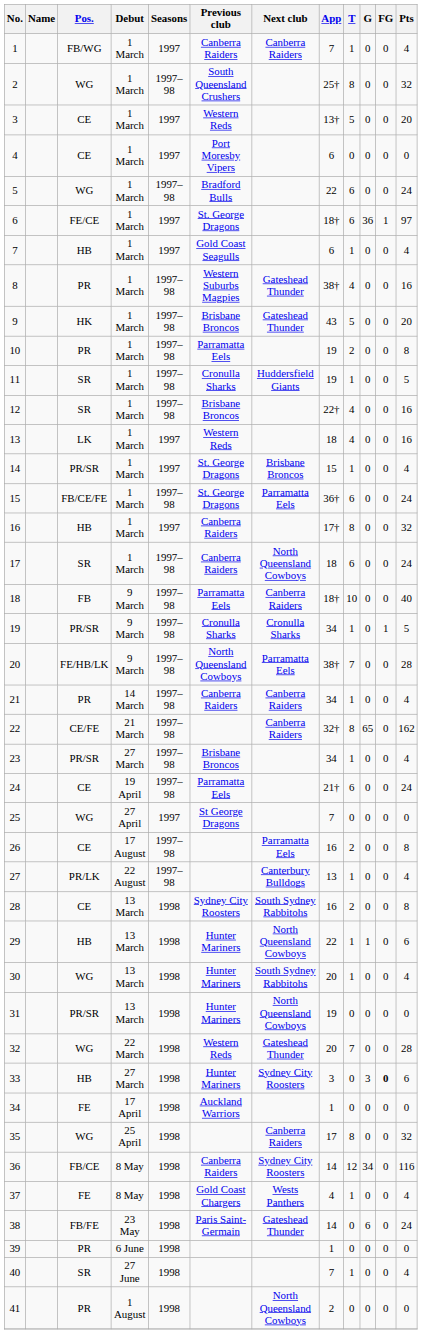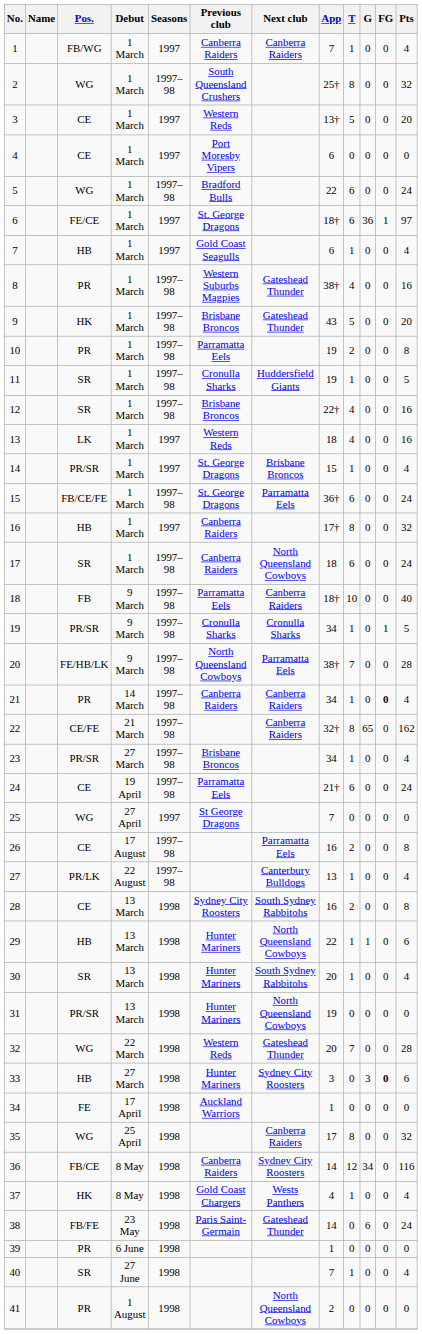 <table class="wikitable sortable" style="text-align: center;">
 <tr>
 <th>No.</th>
 <th>Name</th>
 <th><a href='#'>Pos.</a></th>
 <th>Debut</th>
 <th>Seasons</th>
 <th>Previous club</th>
 <th>Next club</th>
 <th><a href='#'>App</a></th>
 <th><a href='#'>T</a></th>
 <th>G</th>
 <th>FG</th>
 <th>Pts</th>
 </tr>
 <tr>
 <td>1</td>
 <td align=left></td>
 <td>FB/WG</td>
 <td>1 March</td>
 <td>1997</td>
 <td><a href='#'>Canberra Raiders</a></td>
 <td><a href='#'>Canberra Raiders</a></td>
 <td>7</td>
 <td>1</td>
 <td>0</td>
 <td>0</td>
 <td>4</td>
 </tr>
 <tr>
 <td>2</td>
 <td align=left></td>
 <td>WG</td>
 <td>1 March</td>
 <td>1997–98</td>
 <td><a href='#'>South Queensland Crushers</a></td>
 <td></td>
 <td>25†</td>
 <td>8</td>
 <td>0</td>
 <td>0</td>
 <td>32</td>
 </tr>
 <tr>
 <td>3</td>
 <td align=left></td>
 <td>CE</td>
 <td>1 March</td>
 <td>1997</td>
 <td><a href='#'>Western Reds</a></td>
 <td></td>
 <td>13†</td>
 <td>5</td>
 <td>0</td>
 <td>0</td>
 <td>20</td>
 </tr>
 <tr>
 <td>4</td>
 <td align=left></td>
 <td>CE</td>
 <td>1 March</td>
 <td>1997</td>
 <td><a href='#'>Port Moresby Vipers</a></td>
 <td></td>
 <td>6</td>
 <td>0</td>
 <td>0</td>
 <td>0</td>
 <td>0</td>
 </tr>
 <tr>
 <td>5</td>
 <td align=left></td>
 <td>WG</td>
 <td>1 March</td>
 <td>1997–98</td>
 <td><a href='#'>Bradford Bulls</a></td>
 <td></td>
 <td>22</td>
 <td>6</td>
 <td>0</td>
 <td>0</td>
 <td>24</td>
 </tr>
 <tr>
 <td>6</td>
 <td align=left></td>
 <td>FE/CE</td>
 <td>1 March</td>
 <td>1997</td>
 <td><a href='#'>St. George Dragons</a></td>
 <td></td>
 <td>18†</td>
 <td>6</td>
 <td>36</td>
 <td>1</td>
 <td>97</td>
 </tr>
 <tr>
 <td>7</td>
 <td align=left></td>
 <td>HB</td>
 <td>1 March</td>
 <td>1997</td>
 <td><a href='#'>Gold Coast Seagulls</a></td>
 <td></td>
 <td>6</td>
 <td>1</td>
 <td>0</td>
 <td>0</td>
 <td>4</td>
 </tr>
 <tr>
 <td>8</td>
 <td align=left></td>
 <td>PR</td>
 <td>1 March</td>
 <td>1997–98</td>
 <td><a href='#'>Western Suburbs Magpies</a></td>
 <td><a href='#'>Gateshead Thunder</a></td>
 <td>38†</td>
 <td>4</td>
 <td>0</td>
 <td>0</td>
 <td>16</td>
 </tr>
 <tr>
 <td>9</td>
 <td align=left></td>
 <td>HK</td>
 <td>1 March</td>
 <td>1997–98</td>
 <td><a href='#'>Brisbane Broncos</a></td>
 <td><a href='#'>Gateshead Thunder</a></td>
 <td>43</td>
 <td>5</td>
 <td>0</td>
 <td>0</td>
 <td>20</td>
 </tr>
 <tr>
 <td>10</td>
 <td align=left></td>
 <td>PR</td>
 <td>1 March</td>
 <td>1997–98</td>
 <td><a href='#'>Parramatta Eels</a></td>
 <td></td>
 <td>19</td>
 <td>2</td>
 <td>0</td>
 <td>0</td>
 <td>8</td>
 </tr>
 <tr>
 <td>11</td>
 <td align=left></td>
 <td>SR</td>
 <td>1 March</td>
 <td>1997–98</td>
 <td><a href='#'>Cronulla Sharks</a></td>
 <td><a href='#'>Huddersfield Giants</a></td>
 <td>19</td>
 <td>1</td>
 <td>0</td>
 <td>0</td>
 <td>5</td>
 </tr>
 <tr>
 <td>12</td>
 <td align=left></td>
 <td>SR</td>
 <td>1 March</td>
 <td>1997–98</td>
 <td><a href='#'>Brisbane Broncos</a></td>
 <td></td>
 <td>22†</td>
 <td>4</td>
 <td>0</td>
 <td>0</td>
 <td>16</td>
 </tr>
 <tr>
 <td>13</td>
 <td align=left></td>
 <td>LK</td>
 <td>1 March</td>
 <td>1997</td>
 <td><a href='#'>Western Reds</a></td>
 <td></td>
 <td>18</td>
 <td>4</td>
 <td>0</td>
 <td>0</td>
 <td>16</td>
 </tr>
 <tr>
 <td>14</td>
 <td align=left></td>
 <td>PR/SR</td>
 <td>1 March</td>
 <td>1997</td>
 <td><a href='#'>St. George Dragons</a></td>
 <td><a href='#'>Brisbane Broncos</a></td>
 <td>15</td>
 <td>1</td>
 <td>0</td>
 <td>0</td>
 <td>4</td>
 </tr>
 <tr>
 <td>15</td>
 <td align=left></td>
 <td>FB/CE/FE</td>
 <td>1 March</td>
 <td>1997–98</td>
 <td><a href='#'>St. George Dragons</a></td>
 <td><a href='#'>Parramatta Eels</a></td>
 <td>36†</td>
 <td>6</td>
 <td>0</td>
 <td>0</td>
 <td>24</td>
 </tr>
 <tr>
 <td>16</td>
 <td align=left></td>
 <td>HB</td>
 <td>1 March</td>
 <td>1997</td>
 <td><a href='#'>Canberra Raiders</a></td>
 <td></td>
 <td>17†</td>
 <td>8</td>
 <td>0</td>
 <td>0</td>
 <td>32</td>
 </tr>
 <tr>
 <td>17</td>
 <td align=left></td>
 <td>SR</td>
 <td>1 March</td>
 <td>1997–98</td>
 <td><a href='#'>Canberra Raiders</a></td>
 <td><a href='#'>North Queensland Cowboys</a></td>
 <td>18</td>
 <td>6</td>
 <td>0</td>
 <td>0</td>
 <td>24</td>
 </tr>
 <tr>
 <td>18</td>
 <td align=left></td>
 <td>FB</td>
 <td>9 March</td>
 <td>1997–98</td>
 <td><a href='#'>Parramatta Eels</a></td>
 <td><a href='#'>Canberra Raiders</a></td>
 <td>18†</td>
 <td>10</td>
 <td>0</td>
 <td>0</td>
 <td>40</td>
 </tr>
 <tr>
 <td>19</td>
 <td align=left></td>
 <td>PR/SR</td>
 <td>9 March</td>
 <td>1997–98</td>
 <td><a href='#'>Cronulla Sharks</a></td>
 <td><a href='#'>Cronulla Sharks</a></td>
 <td>34</td>
 <td>1</td>
 <td>0</td>
 <td>1</td>
 <td>5</td>
 </tr>
 <tr>
 <td>20</td>
 <td align=left></td>
 <td>FE/HB/LK</td>
 <td>9 March</td>
 <td>1997–98</td>
 <td><a href='#'>North Queensland Cowboys</a></td>
 <td><a href='#'>Parramatta Eels</a></td>
 <td>38†</td>
 <td>7</td>
 <td>0</td>
 <td>0</td>
 <td>28</td>
 </tr>
 <tr>
 <td>21</td>
 <td align=left></td>
 <td>PR</td>
 <td>14 March</td>
 <td>1997–98</td>
 <td><a href='#'>Canberra Raiders</a></td>
 <td><a href='#'>Canberra Raiders</a></td>
 <td>34</td>
 <td>1</td>
 <td>0</td>
-<td>0</td>
+<td><strong>0</strong></td>
 <td>4</td>
 </tr>
 <tr>
 <td>22</td>
 <td align=left></td>
 <td>CE/FE</td>
 <td>21 March</td>
 <td>1997–98</td>
 <td></td>
 <td><a href='#'>Canberra Raiders</a></td>
 <td>32†</td>
 <td>8</td>
 <td>65</td>
 <td>0</td>
 <td>162</td>
 </tr>
 <tr>
 <td>23</td>
 <td align=left></td>
 <td>PR/SR</td>
 <td>27 March</td>
 <td>1997–98</td>
 <td><a href='#'>Brisbane Broncos</a></td>
 <td></td>
 <td>34</td>
 <td>1</td>
 <td>0</td>
 <td>0</td>
 <td>4</td>
 </tr>
 <tr>
 <td>24</td>
 <td align=left></td>
 <td>CE</td>
 <td>19 April</td>
 <td>1997–98</td>
 <td><a href='#'>Parramatta Eels</a></td>
 <td></td>
 <td>21†</td>
 <td>6</td>
 <td>0</td>
 <td>0</td>
 <td>24</td>
 </tr>
 <tr>
 <td>25</td>
 <td align=left></td>
 <td>WG</td>
 <td>27 April</td>
 <td>1997</td>
 <td><a href='#'>St George Dragons</a></td>
 <td></td>
 <td>7</td>
 <td>0</td>
 <td>0</td>
 <td>0</td>
 <td>0</td>
 </tr>
 <tr>
 <td>26</td>
 <td align=left></td>
 <td>CE</td>
 <td>17 August</td>
 <td>1997–98</td>
 <td></td>
 <td><a href='#'>Parramatta Eels</a></td>
 <td>16</td>
 <td>2</td>
 <td>0</td>
 <td>0</td>
 <td>8</td>
 </tr>
 <tr>
 <td>27</td>
 <td align=left></td>
 <td>PR/LK</td>
 <td>22 August</td>
 <td>1997–98</td>
 <td></td>
 <td><a href='#'>Canterbury Bulldogs</a></td>
 <td>13</td>
 <td>1</td>
 <td>0</td>
 <td>0</td>
 <td>4</td>
 </tr>
 <tr>
 <td>28</td>
 <td align=left></td>
 <td>CE</td>
 <td>13 March</td>
 <td>1998</td>
 <td><a href='#'>Sydney City Roosters</a></td>
 <td><a href='#'>South Sydney Rabbitohs</a></td>
 <td>16</td>
 <td>2</td>
 <td>0</td>
 <td>0</td>
 <td>8</td>
 </tr>
 <tr>
 <td>29</td>
 <td align=left></td>
 <td>HB</td>
 <td>13 March</td>
 <td>1998</td>
 <td><a href='#'>Hunter Mariners</a></td>
 <td><a href='#'>North Queensland Cowboys</a></td>
 <td>22</td>
 <td>1</td>
 <td>1</td>
 <td>0</td>
 <td>6</td>
 </tr>
 <tr>
 <td>30</td>
 <td align=left></td>
-<td>WG</td>
+<td>SR</td>
 <td>13 March</td>
 <td>1998</td>
 <td><a href='#'>Hunter Mariners</a></td>
 <td><a href='#'>South Sydney Rabbitohs</a></td>
 <td>20</td>
 <td>1</td>
 <td>0</td>
 <td>0</td>
 <td>4</td>
 </tr>
 <tr>
 <td>31</td>
 <td align=left></td>
 <td>PR/SR</td>
 <td>13 March</td>
 <td>1998</td>
 <td><a href='#'>Hunter Mariners</a></td>
 <td><a href='#'>North Queensland Cowboys</a></td>
 <td>19</td>
 <td>0</td>
 <td>0</td>
 <td>0</td>
 <td>0</td>
 </tr>
 <tr>
 <td>32</td>
 <td align=left></td>
 <td>WG</td>
 <td>22 March</td>
 <td>1998</td>
 <td><a href='#'>Western Reds</a></td>
 <td><a href='#'>Gateshead Thunder</a></td>
 <td>20</td>
 <td>7</td>
 <td>0</td>
 <td>0</td>
 <td>28</td>
 </tr>
 <tr>
 <td>33</td>
 <td align=left></td>
 <td>HB</td>
 <td>27 March</td>
 <td>1998</td>
 <td><a href='#'>Hunter Mariners</a></td>
 <td><a href='#'>Sydney City Roosters</a></td>
 <td>3</td>
 <td>0</td>
 <td>3</td>
 <td><strong>0</strong></td>
 <td>6</td>
 </tr>
 <tr>
 <td>34</td>
 <td align=left></td>
 <td>FE</td>
 <td>17 April</td>
 <td>1998</td>
 <td><a href='#'>Auckland Warriors</a></td>
 <td></td>
 <td>1</td>
 <td>0</td>
 <td>0</td>
 <td>0</td>
 <td>0</td>
 </tr>
 <tr>
 <td>35</td>
 <td align=left></td>
 <td>WG</td>
 <td>25 April</td>
 <td>1998</td>
 <td></td>
 <td><a href='#'>Canberra Raiders</a></td>
 <td>17</td>
 <td>8</td>
 <td>0</td>
 <td>0</td>
 <td>32</td>
 </tr>
 <tr>
 <td>36</td>
 <td align=left></td>
 <td>FB/CE</td>
 <td>8 May</td>
 <td>1998</td>
 <td><a href='#'>Canberra Raiders</a></td>
 <td><a href='#'>Sydney City Roosters</a></td>
 <td>14</td>
 <td>12</td>
 <td>34</td>
 <td>0</td>
 <td>116</td>
 </tr>
 <tr>
 <td>37</td>
 <td align=left></td>
-<td>FE</td>
+<td>HK</td>
 <td>8 May</td>
 <td>1998</td>
 <td><a href='#'>Gold Coast Chargers</a></td>
 <td><a href='#'>Wests Panthers</a></td>
 <td>4</td>
 <td>1</td>
 <td>0</td>
 <td>0</td>
 <td>4</td>
 </tr>
 <tr>
 <td>38</td>
 <td align=left></td>
 <td>FB/FE</td>
 <td>23 May</td>
 <td>1998</td>
 <td><a href='#'>Paris Saint-Germain</a></td>
 <td><a href='#'>Gateshead Thunder</a></td>
 <td>14</td>
 <td>0</td>
 <td>6</td>
 <td>0</td>
 <td>24</td>
 </tr>
 <tr>
 <td>39</td>
 <td align=left></td>
 <td>PR</td>
 <td>6 June</td>
 <td>1998</td>
 <td></td>
 <td></td>
 <td>1</td>
 <td>0</td>
 <td>0</td>
 <td>0</td>
 <td>0</td>
 </tr>
 <tr>
 <td>40</td>
 <td align=left></td>
 <td>SR</td>
 <td>27 June</td>
 <td>1998</td>
 <td></td>
 <td></td>
 <td>7</td>
 <td>1</td>
 <td>0</td>
 <td>0</td>
 <td>4</td>
 </tr>
 <tr>
 <td>41</td>
 <td align=left></td>
 <td>PR</td>
 <td>1 August</td>
 <td>1998</td>
 <td></td>
 <td><a href='#'>North Queensland Cowboys</a></td>
 <td>2</td>
 <td>0</td>
 <td>0</td>
 <td>0</td>
 <td>0</td>
 </tr>
 <tr>
 </tr>
 </table>
